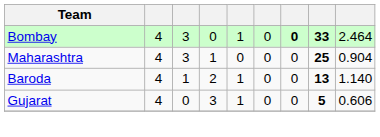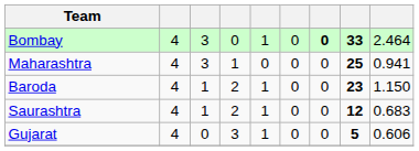 <table class="wikitable" style="text-align:center">
 <tr>
 <th style="width:160px">Team</th>
 <th style="width:25px"></th>
 <th style="width:25px"></th>
 <th style="width:25px"></th>
 <th style="width:25px"></th>
 <th style="width:25px"></th>
 <th style="width:25px"></th>
 <th style="width:25px"></th>
 <th style="width:25px;"></th>
 </tr>
 <tr style="background:#cfc;">
 <td style="text-align:left"><a href='#'>Bombay</a></td>
 <td>4</td>
 <td>3</td>
 <td>0</td>
 <td>1</td>
 <td>0</td>
 <td><strong>0</strong></td>
 <td><strong>33</strong></td>
 <td>2.464</td>
 </tr>
 <tr>
 <td style="text-align:left"><a href='#'>Maharashtra</a></td>
 <td>4</td>
 <td>3</td>
 <td>1</td>
 <td>0</td>
 <td>0</td>
 <td>0</td>
 <td><strong>25</strong></td>
-<td>0.904</td>
+<td>0.941</td>
 </tr>
 <tr>
 <td style="text-align:left"><a href='#'>Baroda</a></td>
 <td>4</td>
 <td>1</td>
 <td>2</td>
 <td>1</td>
 <td>0</td>
 <td>0</td>
-<td><strong>13</strong></td>
-<td>1.140</td>
+<td><strong>23</strong></td>
+<td>1.150</td>
+</tr>
+<tr>
+<td style="text-align:left"><a href='#'>Saurashtra</a></td>
+<td>4</td>
+<td>1</td>
+<td>2</td>
+<td>1</td>
+<td>0</td>
+<td>0</td>
+<td><strong>12</strong></td>
+<td>0.683</td>
 </tr>
 <tr>
 <td style="text-align:left"><a href='#'>Gujarat</a></td>
 <td>4</td>
 <td>0</td>
 <td>3</td>
 <td>1</td>
 <td>0</td>
 <td>0</td>
 <td><strong>5</strong></td>
 <td>0.606</td>
 </tr>
 <tr>
 </tr>
 </table>
